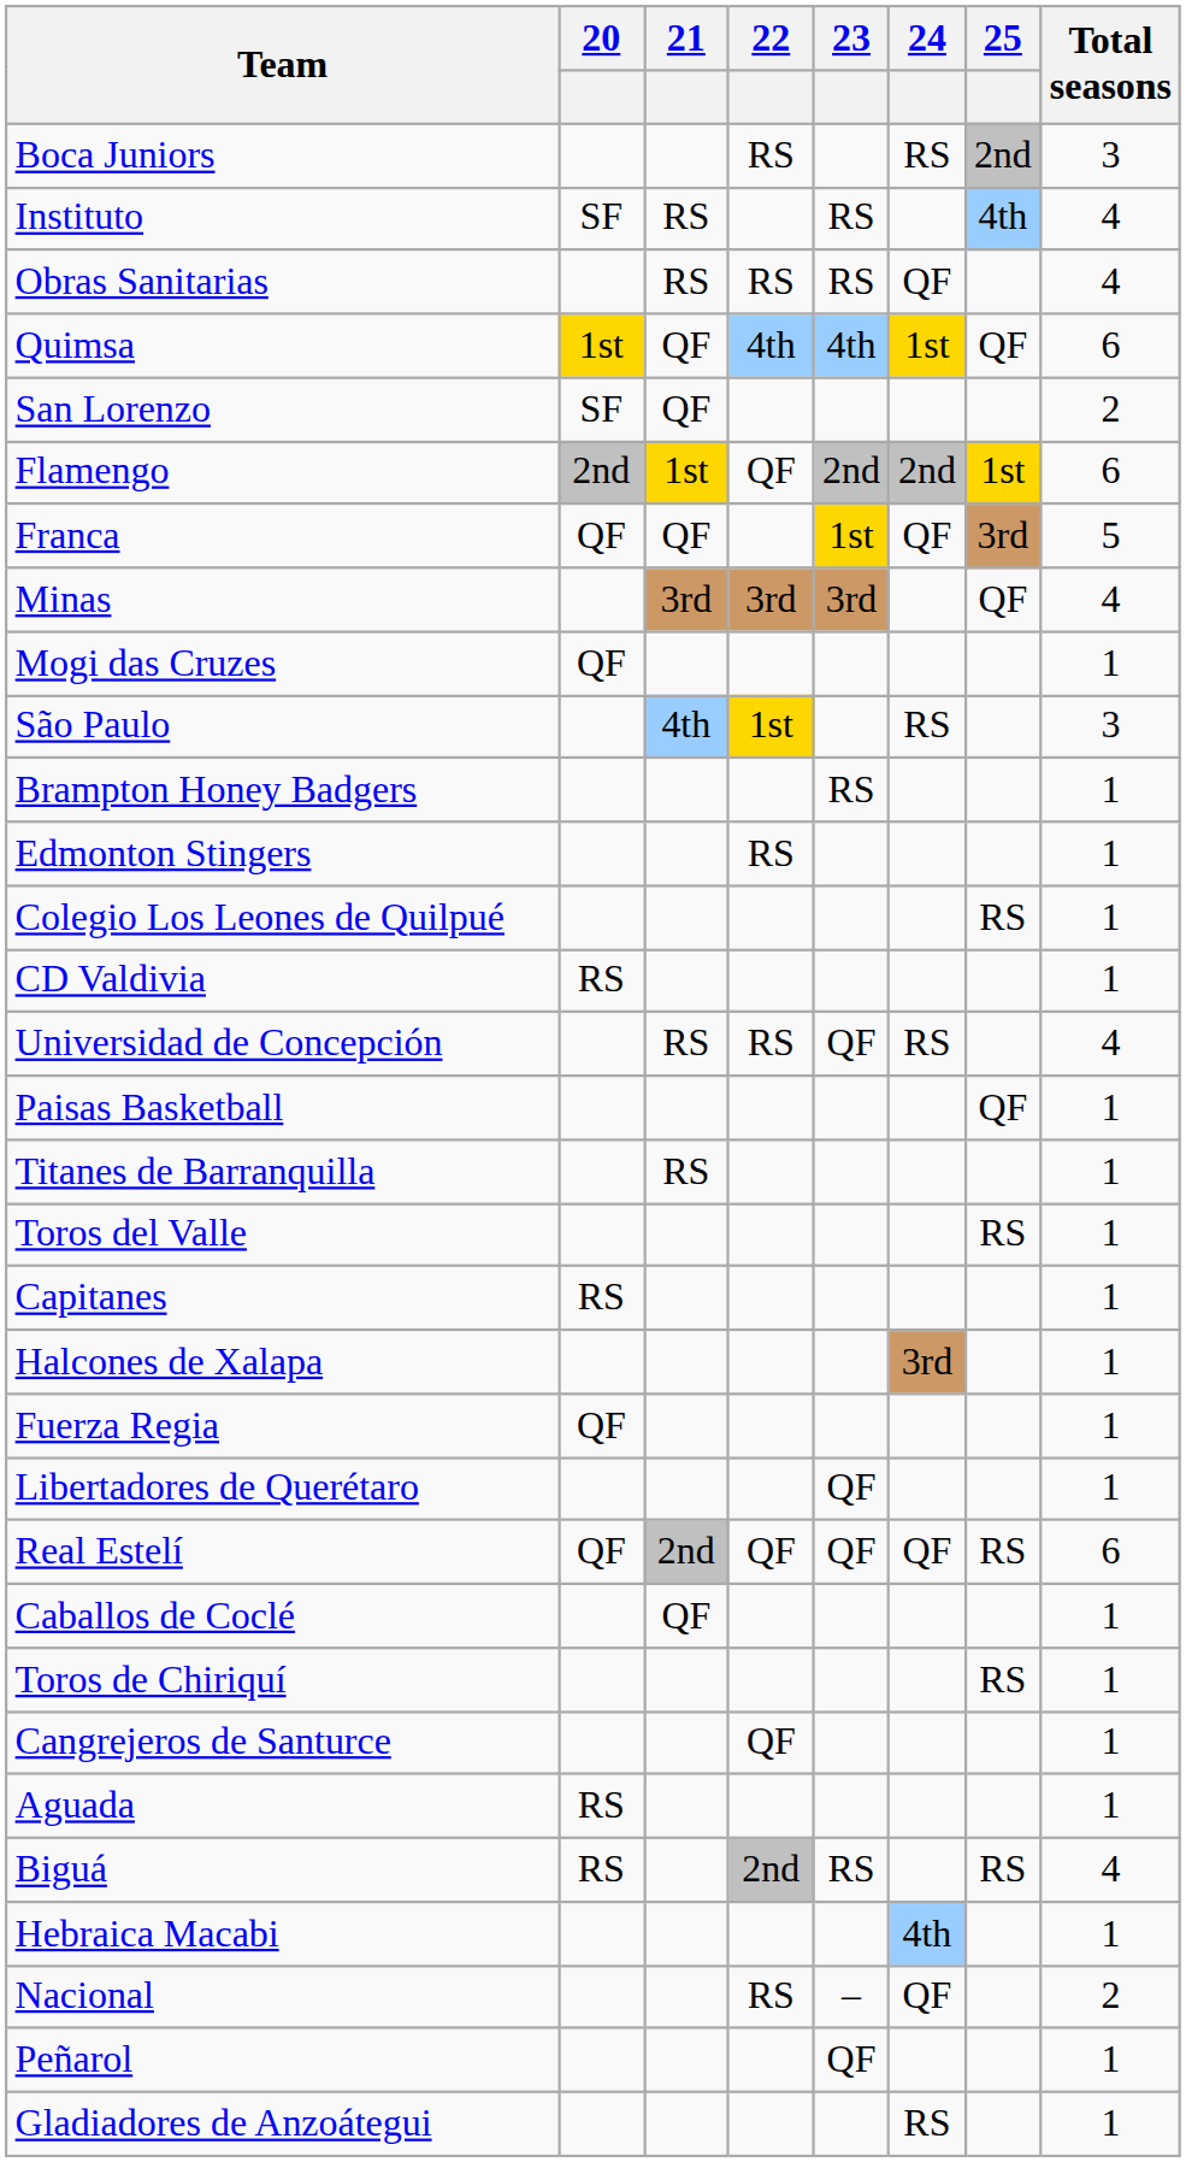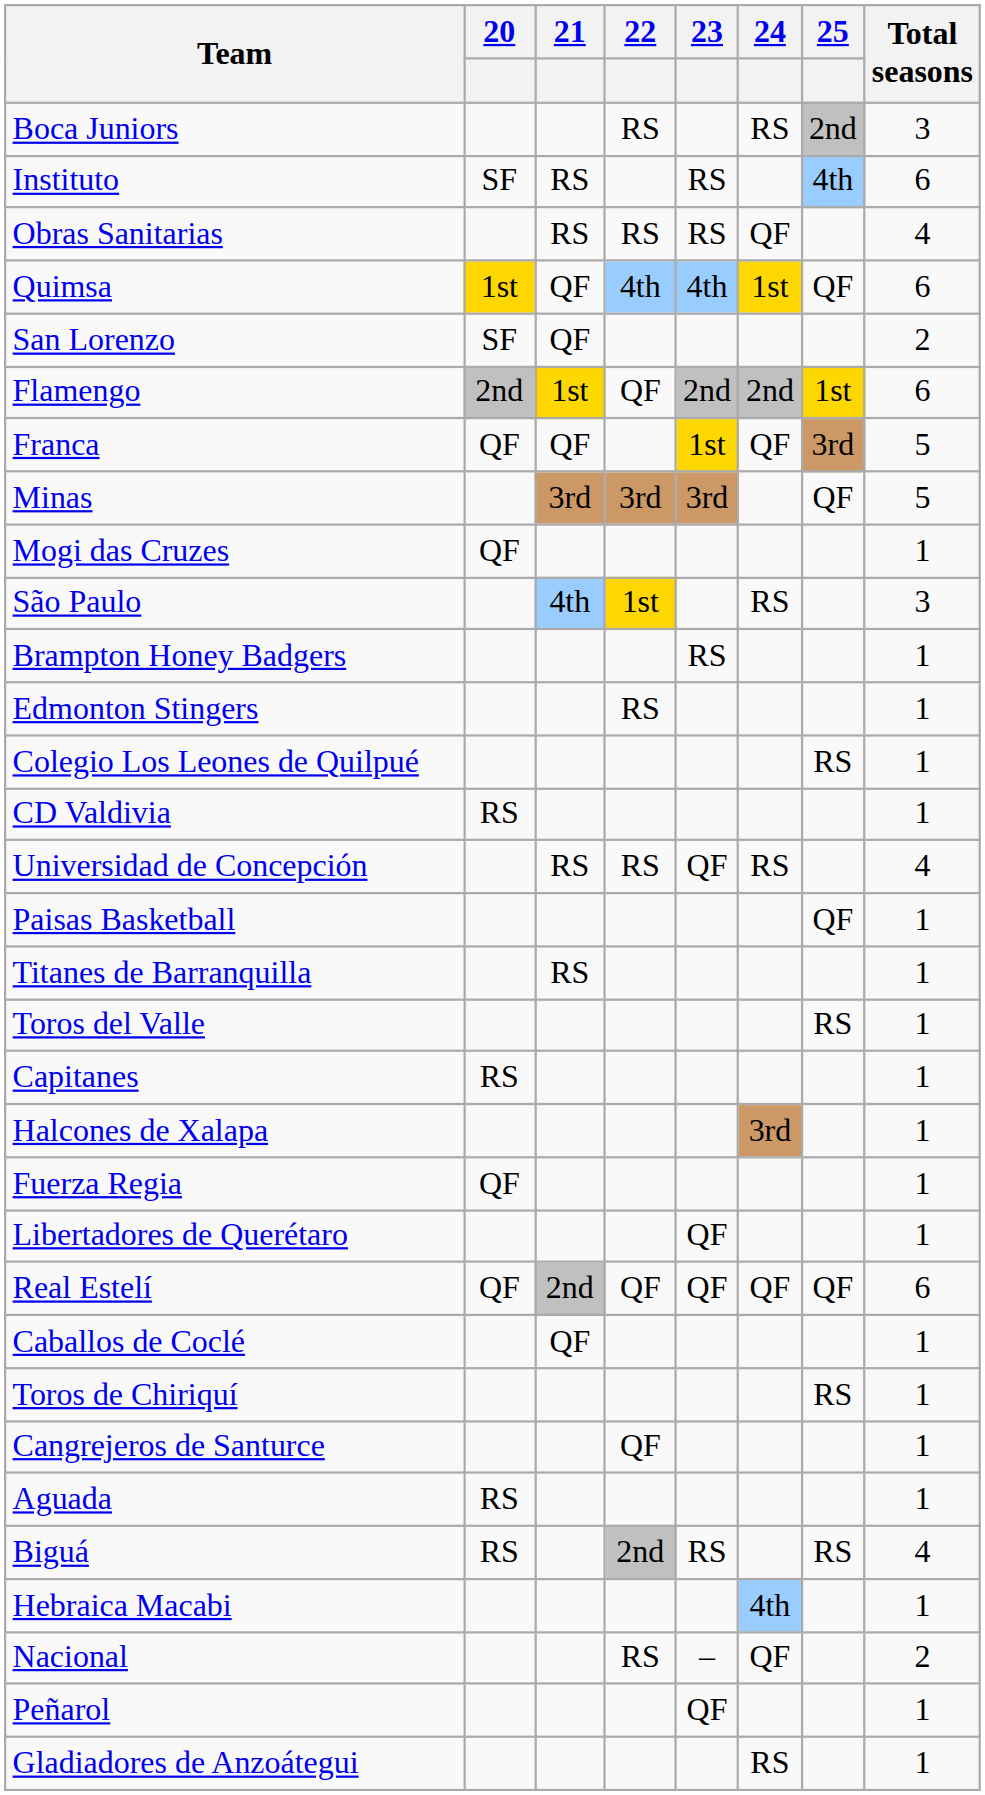 <table class="wikitable sortable" style="text-align:center; font-size:90%;">
 <tr>
 <th rowspan="2" style="width:200px;">Team</th>
 <th width=25><a href='#'>20</a></th>
 <th width=25><a href='#'>21</a></th>
 <th width=25><a href='#'>22</a></th>
 <th><a href='#'>23</a></th>
 <th><a href='#'>24</a></th>
 <th><a href='#'>25</a></th>
 <th rowspan="2">Total<br>seasons</th>
 </tr>
 <tr style="text-align:center; height:20px;">
 <th scope=row></th>
 <th></th>
 <th></th>
 <th></th>
 <th></th>
 <th></th>
 </tr>
 <tr>
 <td align=left> <a href='#'>Boca Juniors</a></td>
 <td></td>
 <td></td>
 <td>RS</td>
 <td></td>
 <td>RS</td>
 <td bgcolor=silver>2nd</td>
 <td>3</td>
 </tr>
 <tr>
 <td align=left> <a href='#'>Instituto</a></td>
 <td>SF</td>
 <td>RS</td>
 <td></td>
 <td>RS</td>
 <td></td>
 <td bgcolor=#9acdff>4th</td>
-<td>4</td>
+<td>6</td>
 </tr>
 <tr>
 <td align=left> <a href='#'>Obras Sanitarias</a></td>
 <td></td>
 <td>RS</td>
 <td>RS</td>
 <td>RS</td>
 <td>QF</td>
 <td></td>
 <td>4</td>
 </tr>
 <tr>
 <td align=left> <a href='#'>Quimsa</a></td>
 <td bgcolor=gold>1st</td>
 <td>QF</td>
 <td bgcolor=#9acdff>4th</td>
 <td bgcolor=#9acdff>4th</td>
 <td bgcolor=gold>1st</td>
 <td>QF</td>
 <td>6</td>
 </tr>
 <tr>
 <td align=left> <a href='#'>San Lorenzo</a></td>
 <td>SF</td>
 <td>QF</td>
 <td></td>
 <td></td>
 <td></td>
 <td></td>
 <td>2</td>
 </tr>
 <tr>
 <td align=left> <a href='#'>Flamengo</a></td>
 <td bgcolor=silver>2nd</td>
 <td bgcolor=gold>1st</td>
 <td>QF</td>
 <td bgcolor=silver>2nd</td>
 <td bgcolor=silver>2nd</td>
 <td bgcolor=gold>1st</td>
 <td>6</td>
 </tr>
 <tr>
 <td align=left> <a href='#'>Franca</a></td>
 <td>QF</td>
 <td>QF</td>
 <td></td>
 <td bgcolor=gold>1st</td>
 <td>QF</td>
 <td bgcolor=#CC9966>3rd</td>
 <td>5</td>
 </tr>
 <tr>
 <td align=left> <a href='#'>Minas</a></td>
 <td></td>
 <td bgcolor=#CC9966>3rd</td>
 <td bgcolor=#CC9966>3rd</td>
 <td bgcolor=#CC9966>3rd</td>
 <td></td>
 <td>QF</td>
-<td>4</td>
+<td>5</td>
 </tr>
 <tr>
 <td align=left> <a href='#'>Mogi das Cruzes</a></td>
 <td>QF</td>
 <td></td>
 <td></td>
 <td></td>
 <td></td>
 <td></td>
 <td>1</td>
 </tr>
 <tr>
 <td align=left> <a href='#'>São Paulo</a></td>
 <td></td>
 <td bgcolor=#9acdff>4th</td>
 <td bgcolor=gold>1st</td>
 <td></td>
 <td>RS</td>
 <td></td>
 <td>3</td>
 </tr>
 <tr>
 <td align=left> <a href='#'>Brampton Honey Badgers</a></td>
 <td></td>
 <td></td>
 <td></td>
 <td>RS</td>
 <td></td>
 <td></td>
 <td>1</td>
 </tr>
 <tr>
 <td align=left> <a href='#'>Edmonton Stingers</a></td>
 <td></td>
 <td></td>
 <td>RS</td>
 <td></td>
 <td></td>
 <td></td>
 <td>1</td>
 </tr>
 <tr>
 <td align="left"> <a href='#'>Colegio Los Leones de Quilpué</a></td>
 <td></td>
 <td></td>
 <td></td>
 <td></td>
 <td></td>
 <td>RS</td>
 <td>1</td>
 </tr>
 <tr>
 <td align="left"> <a href='#'>CD Valdivia</a></td>
 <td>RS</td>
 <td></td>
 <td></td>
 <td></td>
 <td></td>
 <td></td>
 <td>1</td>
 </tr>
 <tr>
 <td align="left"> <a href='#'>Universidad de Concepción</a></td>
 <td></td>
 <td>RS</td>
 <td>RS</td>
 <td>QF</td>
 <td>RS</td>
 <td></td>
 <td>4</td>
 </tr>
 <tr>
 <td align="left"> <a href='#'>Paisas Basketball</a></td>
 <td></td>
 <td></td>
 <td></td>
 <td></td>
 <td></td>
 <td>QF</td>
 <td>1</td>
 </tr>
 <tr>
 <td align="left"> <a href='#'>Titanes de Barranquilla</a></td>
 <td></td>
 <td>RS</td>
 <td></td>
 <td></td>
 <td></td>
 <td></td>
 <td>1</td>
 </tr>
 <tr>
 <td align="left"> <a href='#'>Toros del Valle</a></td>
 <td></td>
 <td></td>
 <td></td>
 <td></td>
 <td></td>
 <td>RS</td>
 <td>1</td>
 </tr>
 <tr>
 <td align="left"> <a href='#'>Capitanes</a></td>
 <td>RS</td>
 <td></td>
 <td></td>
 <td></td>
 <td></td>
 <td></td>
 <td>1</td>
 </tr>
 <tr>
 <td align="left"> <a href='#'>Halcones de Xalapa</a></td>
 <td></td>
 <td></td>
 <td></td>
 <td></td>
 <td bgcolor=#CC9966>3rd</td>
 <td></td>
 <td>1</td>
 </tr>
 <tr>
 <td align="left"> <a href='#'>Fuerza Regia</a></td>
 <td>QF</td>
 <td></td>
 <td></td>
 <td></td>
 <td></td>
 <td></td>
 <td>1</td>
 </tr>
 <tr>
 <td align="left"> <a href='#'>Libertadores de Querétaro</a></td>
 <td></td>
 <td></td>
 <td></td>
 <td>QF</td>
 <td></td>
 <td></td>
 <td>1</td>
 </tr>
 <tr>
 <td align="left"> <a href='#'>Real Estelí</a></td>
 <td>QF</td>
 <td bgcolor="silver">2nd</td>
 <td>QF</td>
 <td>QF</td>
 <td>QF</td>
-<td>RS</td>
+<td>QF</td>
 <td>6</td>
 </tr>
 <tr>
 <td align="left"> <a href='#'>Caballos de Coclé</a></td>
 <td></td>
 <td>QF</td>
 <td></td>
 <td></td>
 <td></td>
 <td></td>
 <td>1</td>
 </tr>
 <tr>
 <td align="left"> <a href='#'>Toros de Chiriquí</a></td>
 <td></td>
 <td></td>
 <td></td>
 <td></td>
 <td></td>
 <td>RS</td>
 <td>1</td>
 </tr>
 <tr>
 <td align="left"> <a href='#'>Cangrejeros de Santurce</a></td>
 <td></td>
 <td></td>
 <td>QF</td>
 <td></td>
 <td></td>
 <td></td>
 <td>1</td>
 </tr>
 <tr>
 <td align="left"> <a href='#'>Aguada</a></td>
 <td>RS</td>
 <td></td>
 <td></td>
 <td></td>
 <td></td>
 <td></td>
 <td>1</td>
 </tr>
 <tr>
 <td align="left"> <a href='#'>Biguá</a></td>
 <td>RS</td>
 <td></td>
 <td bgcolor="silver">2nd</td>
 <td>RS</td>
 <td></td>
 <td>RS</td>
 <td>4</td>
 </tr>
 <tr>
 <td align="left"> <a href='#'>Hebraica Macabi</a></td>
 <td></td>
 <td></td>
 <td></td>
 <td></td>
 <td bgcolor=#9acdff>4th</td>
 <td></td>
 <td>1</td>
 </tr>
 <tr>
 <td align="left"> <a href='#'>Nacional</a></td>
 <td></td>
 <td></td>
 <td>RS</td>
 <td>–</td>
 <td>QF</td>
 <td></td>
 <td>2</td>
 </tr>
 <tr>
 <td align="left"> <a href='#'>Peñarol</a></td>
 <td></td>
 <td></td>
 <td></td>
 <td>QF</td>
 <td></td>
 <td></td>
 <td>1</td>
 </tr>
 <tr>
 <td align="left"> <a href='#'>Gladiadores de Anzoátegui</a></td>
 <td></td>
 <td></td>
 <td></td>
 <td></td>
 <td>RS</td>
 <td></td>
 <td>1</td>
 </tr>
 </table>
